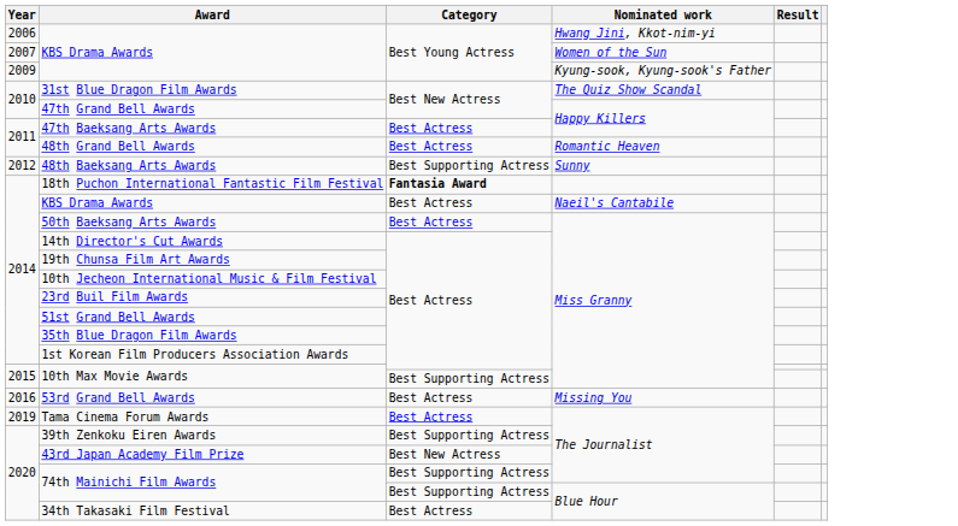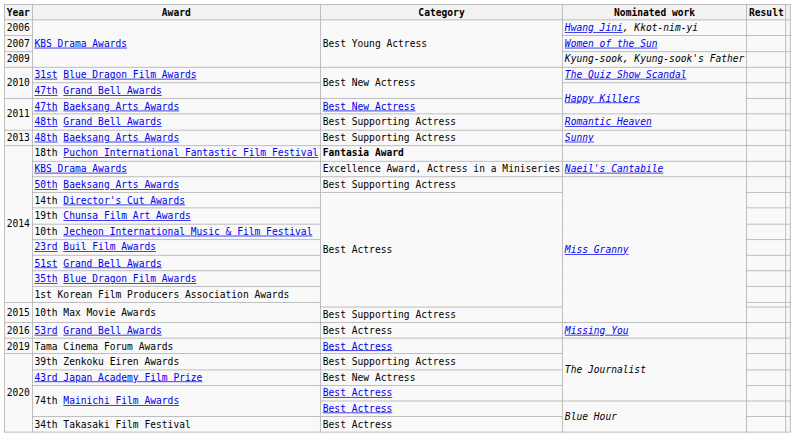 <table class="wikitable sortable">
 <tr>
 <th>Year</th>
 <th>Award</th>
 <th>Category</th>
 <th>Nominated work</th>
 <th>Result</th>
 <th class="unsortable"></th>
 </tr>
 <tr>
 <td>2006</td>
 <td rowspan="3"><a href='#'>KBS Drama Awards</a></td>
 <td rowspan="3">Best Young Actress</td>
 <td><em><a href='#'>Hwang Jini</a>, Kkot-nim-yi</em></td>
 <td></td>
 <td></td>
 </tr>
 <tr>
 <td>2007</td>
 <td><em><a href='#'>Women of the Sun</a></em></td>
 <td></td>
 <td></td>
 </tr>
 <tr>
 <td>2009</td>
 <td><em>Kyung-sook, Kyung-sook's Father</em></td>
 <td></td>
 <td></td>
 </tr>
 <tr>
 <td rowspan="2">2010</td>
 <td><a href='#'>31st</a> <a href='#'>Blue Dragon Film Awards</a></td>
 <td rowspan="2">Best New Actress</td>
 <td><em><a href='#'>The Quiz Show Scandal</a></em></td>
 <td></td>
 <td></td>
 </tr>
 <tr>
 <td><a href='#'>47th</a> <a href='#'>Grand Bell Awards</a></td>
 <td rowspan="2"><em><a href='#'>Happy Killers</a></em></td>
 <td></td>
 <td></td>
 </tr>
 <tr>
 <td rowspan=2>2011</td>
 <td><a href='#'>47th</a> <a href='#'>Baeksang Arts Awards</a></td>
-<td><a href='#'>Best Actress</a></td>
+<td><a href='#'>Best New Actress</a></td>
 <td></td>
 <td></td>
 </tr>
 <tr>
 <td><a href='#'>48th</a> <a href='#'>Grand Bell Awards</a></td>
-<td><a href='#'>Best Actress</a></td>
+<td>Best Supporting Actress</td>
 <td><em><a href='#'>Romantic Heaven</a></em></td>
 <td></td>
 <td></td>
 </tr>
 <tr>
-<td>2012</td>
+<td>2013</td>
 <td><a href='#'>48th</a> <a href='#'>Baeksang Arts Awards</a></td>
 <td>Best Supporting Actress</td>
 <td><em><a href='#'>Sunny</a></em></td>
 <td></td>
 <td></td>
 </tr>
 <tr>
 <td rowspan="10">2014</td>
 <td>18th <a href='#'>Puchon International Fantastic Film Festival</a></td>
 <td><strong>Fantasia Award</strong></td>
 <td></td>
 <td></td>
 <td></td>
 </tr>
 <tr>
 <td><a href='#'>KBS Drama Awards</a></td>
-<td>Best Actress</td>
+<td>Excellence Award, Actress in a Miniseries</td>
 <td><em><a href='#'>Naeil's Cantabile</a></em></td>
 <td></td>
 <td></td>
 </tr>
 <tr>
 <td><a href='#'>50th</a> <a href='#'>Baeksang Arts Awards</a></td>
-<td><a href='#'>Best Actress</a></td>
+<td>Best Supporting Actress</td>
 <td rowspan="10"><em><a href='#'>Miss Granny</a></em></td>
 <td></td>
 <td></td>
 </tr>
 <tr>
 <td>14th <a href='#'>Director's Cut Awards</a></td>
 <td rowspan="8">Best Actress</td>
 <td></td>
 <td></td>
 </tr>
 <tr>
 <td>19th <a href='#'>Chunsa Film Art Awards</a></td>
 <td></td>
 <td></td>
 </tr>
 <tr>
 <td>10th <a href='#'>Jecheon International Music & Film Festival</a></td>
 <td></td>
 <td></td>
 </tr>
 <tr>
 <td><a href='#'>23rd</a> <a href='#'>Buil Film Awards</a></td>
 <td></td>
 <td></td>
 </tr>
 <tr>
 <td><a href='#'>51st</a> <a href='#'>Grand Bell Awards</a></td>
 <td></td>
 <td></td>
 </tr>
 <tr>
 <td><a href='#'>35th</a> <a href='#'>Blue Dragon Film Awards</a></td>
 <td></td>
 <td></td>
 </tr>
 <tr>
 <td>1st Korean Film Producers Association Awards</td>
 <td></td>
 <td></td>
 </tr>
 <tr>
 <td rowspan="2">2015</td>
 <td rowspan="2">10th Max Movie Awards</td>
 <td></td>
 <td></td>
 </tr>
 <tr>
 <td>Best Supporting Actress</td>
 <td></td>
 <td></td>
 </tr>
 <tr>
 <td>2016</td>
 <td><a href='#'>53rd</a> <a href='#'>Grand Bell Awards</a></td>
 <td>Best Actress</td>
 <td><em><a href='#'>Missing You</a></em></td>
 <td></td>
 <td></td>
 </tr>
 <tr>
 <td rowspan="1">2019</td>
 <td>Tama Cinema Forum Awards</td>
 <td><a href='#'>Best Actress</a></td>
 <td rowspan=4><em>The Journalist</em></td>
 <td></td>
 <td></td>
 </tr>
 <tr>
 <td rowspan="5">2020</td>
 <td>39th Zenkoku Eiren Awards</td>
 <td>Best Supporting Actress</td>
 <td></td>
 <td></td>
 </tr>
 <tr>
 <td><a href='#'>43rd Japan Academy Film Prize</a></td>
 <td>Best New Actress</td>
 <td></td>
 <td></td>
 </tr>
 <tr>
 <td rowspan="2">74th <a href='#'>Mainichi Film Awards</a></td>
-<td>Best Supporting Actress</td>
+<td><a href='#'>Best Actress</a></td>
 <td></td>
 <td></td>
 </tr>
 <tr>
-<td>Best Supporting Actress</td>
+<td><a href='#'>Best Actress</a></td>
 <td rowspan="2"><em>Blue Hour</em></td>
 <td></td>
 <td></td>
 </tr>
 <tr>
 <td>34th Takasaki Film Festival</td>
 <td>Best Actress</td>
 <td></td>
 <td></td>
 </tr>
 </table>
